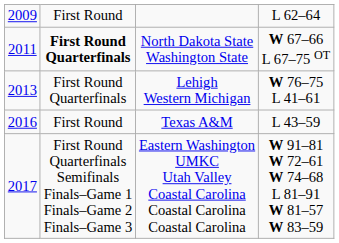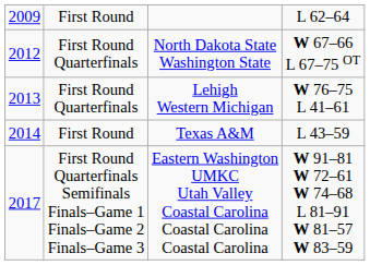 <table class=wikitable style="text-align:center">
 <tr>
 <td><a href='#'>2009</a></td>
 <td>First Round</td>
 <td></td>
 <td>L 62–64</td>
 </tr>
 <tr>
-<td><a href='#'>2011</a></td>
-<td><strong>First Round<br>Quarterfinals</strong></td>
+<td><a href='#'>2012</a></td>
+<td>First Round<br>Quarterfinals</td>
 <td><a href='#'>North Dakota State</a><br><a href='#'>Washington State</a></td>
 <td><strong>W</strong> 67–66<br>L 67–75 <sup>OT</sup></td>
 </tr>
 <tr>
 <td><a href='#'>2013</a></td>
 <td>First Round<br>Quarterfinals</td>
 <td><a href='#'> Lehigh</a><br><a href='#'>Western Michigan</a></td>
 <td><strong>W</strong> 76–75<br>L 41–61</td>
 </tr>
 <tr>
-<td><a href='#'>2016</a></td>
+<td><a href='#'>2014</a></td>
 <td>First Round</td>
 <td><a href='#'>Texas A&M</a></td>
 <td>L 43–59</td>
 </tr>
 <tr>
 <td><a href='#'>2017</a></td>
 <td>First Round<br>Quarterfinals<br>Semifinals<br>Finals–Game 1<br>Finals–Game 2<br>Finals–Game 3</td>
 <td><a href='#'>Eastern Washington</a><br><a href='#'>UMKC</a><br><a href='#'>Utah Valley</a><br><a href='#'>Coastal Carolina</a><br>Coastal Carolina<br>Coastal Carolina</td>
 <td><strong>W</strong> 91–81<br><strong>W</strong> 72–61<br><strong>W</strong> 74–68<br>L 81–91<br><strong>W</strong> 81–57<br><strong>W</strong> 83–59</td>
 </tr>
 </table>
